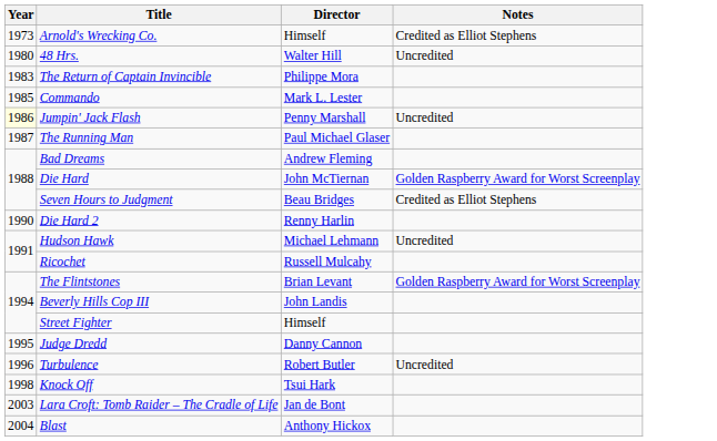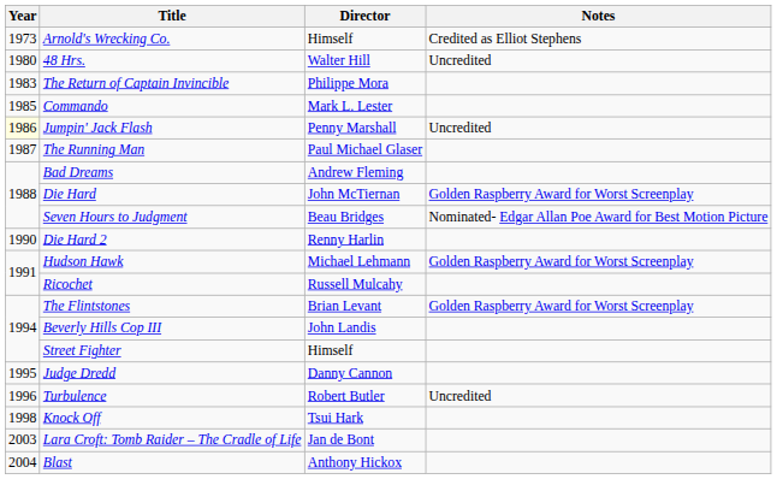 <table class="wikitable">
 <tr>
 <th>Year</th>
 <th>Title</th>
 <th>Director</th>
 <th>Notes</th>
 </tr>
 <tr>
 <td>1973</td>
 <td><em><a href='#'>Arnold's Wrecking Co.</a></em></td>
 <td>Himself</td>
 <td>Credited as Elliot Stephens</td>
 </tr>
 <tr>
 <td>1980</td>
 <td><em><a href='#'>48 Hrs.</a></em></td>
 <td><a href='#'>Walter Hill</a></td>
 <td>Uncredited</td>
 </tr>
 <tr>
 <td>1983</td>
 <td><em><a href='#'>The Return of Captain Invincible</a></em></td>
 <td><a href='#'>Philippe Mora</a></td>
 <td></td>
 </tr>
 <tr>
 <td>1985</td>
 <td><a href='#'><em>Commando</em></a></td>
 <td><a href='#'>Mark L. Lester</a></td>
 <td></td>
 </tr>
 <tr>
 <td style="background: lightyellow;">1986</td>
 <td><a href='#'><em>Jumpin' Jack Flash</em></a></td>
 <td><a href='#'>Penny Marshall</a></td>
 <td>Uncredited</td>
 </tr>
 <tr>
 <td>1987</td>
 <td><a href='#'><em>The Running Man</em></a></td>
 <td><a href='#'>Paul Michael Glaser</a></td>
 <td></td>
 </tr>
 <tr>
 <td rowspan="3">1988</td>
 <td><a href='#'><em>Bad Dreams</em></a></td>
 <td><a href='#'>Andrew Fleming</a></td>
 <td></td>
 </tr>
 <tr>
 <td><em><a href='#'>Die Hard</a></em></td>
 <td><a href='#'>John McTiernan</a></td>
 <td><a href='#'>Golden Raspberry Award for Worst Screenplay</a></td>
 </tr>
 <tr>
 <td><em><a href='#'>Seven Hours to Judgment</a></em></td>
 <td><a href='#'>Beau Bridges</a></td>
-<td>Credited as Elliot Stephens</td>
+<td>Nominated- <a href='#'>Edgar Allan Poe Award for Best Motion Picture</a></td>
 </tr>
 <tr>
 <td>1990</td>
 <td><em><a href='#'>Die Hard 2</a></em></td>
 <td><a href='#'>Renny Harlin</a></td>
 <td></td>
 </tr>
 <tr>
 <td rowspan="2">1991</td>
 <td><em><a href='#'>Hudson Hawk</a></em></td>
 <td><a href='#'>Michael Lehmann</a></td>
-<td>Uncredited</td>
+<td><a href='#'>Golden Raspberry Award for Worst Screenplay</a></td>
 </tr>
 <tr>
 <td><a href='#'><em>Ricochet</em></a></td>
 <td><a href='#'>Russell Mulcahy</a></td>
 <td></td>
 </tr>
 <tr>
 <td rowspan="3">1994</td>
 <td><a href='#'><em>The Flintstones</em></a></td>
 <td><a href='#'>Brian Levant</a></td>
 <td><a href='#'>Golden Raspberry Award for Worst Screenplay</a></td>
 </tr>
 <tr>
 <td><em><a href='#'>Beverly Hills Cop III</a></em></td>
 <td><a href='#'>John Landis</a></td>
 <td></td>
 </tr>
 <tr>
 <td><a href='#'><em>Street Fighter</em></a></td>
 <td>Himself</td>
 <td></td>
 </tr>
 <tr>
 <td>1995</td>
 <td><a href='#'><em>Judge Dredd</em></a></td>
 <td><a href='#'>Danny Cannon</a></td>
 <td></td>
 </tr>
 <tr>
 <td>1996</td>
 <td><a href='#'><em>Turbulence</em></a></td>
 <td><a href='#'>Robert Butler</a></td>
 <td>Uncredited</td>
 </tr>
 <tr>
 <td>1998</td>
 <td><a href='#'><em>Knock Off</em></a></td>
 <td><a href='#'>Tsui Hark</a></td>
 <td></td>
 </tr>
 <tr>
 <td>2003</td>
 <td><em><a href='#'>Lara Croft: Tomb Raider – The Cradle of Life</a></em></td>
 <td><a href='#'>Jan de Bont</a></td>
 <td></td>
 </tr>
 <tr>
 <td>2004</td>
 <td><a href='#'><em>Blast</em></a></td>
 <td><a href='#'>Anthony Hickox</a></td>
 <td></td>
 </tr>
 </table>
